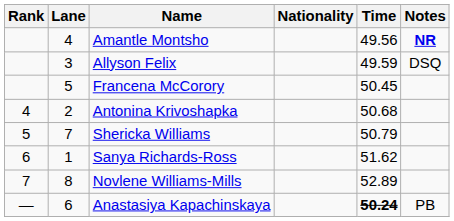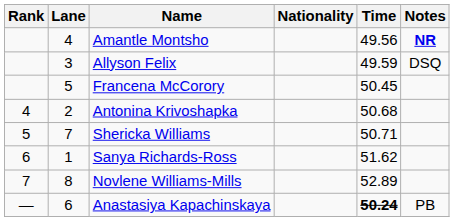 <table class="wikitable sortable" style="text-align:center">
 <tr>
 <th>Rank</th>
 <th>Lane</th>
 <th>Name</th>
 <th>Nationality</th>
 <th>Time</th>
 <th>Notes</th>
 </tr>
 <tr>
 <td></td>
 <td>4</td>
 <td align=left><a href='#'>Amantle Montsho</a></td>
 <td align=left></td>
 <td>49.56</td>
 <td><strong><a href='#'>NR</a></strong></td>
 </tr>
 <tr>
 <td></td>
 <td>3</td>
 <td align=left><a href='#'>Allyson Felix</a></td>
 <td align=left></td>
 <td>49.59</td>
 <td>DSQ</td>
 </tr>
 <tr>
 <td></td>
 <td>5</td>
 <td align=left><a href='#'>Francena McCorory</a></td>
 <td align=left></td>
 <td>50.45</td>
 <td></td>
 </tr>
 <tr>
 <td>4</td>
 <td>2</td>
 <td align=left><a href='#'>Antonina Krivoshapka</a></td>
 <td align=left></td>
 <td>50.68</td>
 <td></td>
 </tr>
 <tr>
 <td>5</td>
 <td>7</td>
 <td align=left><a href='#'>Shericka Williams</a></td>
 <td align=left></td>
-<td>50.79</td>
+<td>50.71</td>
 <td></td>
 </tr>
 <tr>
 <td>6</td>
 <td>1</td>
 <td align=left><a href='#'>Sanya Richards-Ross</a></td>
 <td align=left></td>
 <td>51.62</td>
 <td></td>
 </tr>
 <tr>
 <td>7</td>
 <td>8</td>
 <td align=left><a href='#'>Novlene Williams-Mills</a></td>
 <td align=left></td>
 <td>52.89</td>
 <td></td>
 </tr>
 <tr>
 <td>—</td>
 <td>6</td>
 <td align=left><a href='#'>Anastasiya Kapachinskaya</a></td>
 <td align=left></td>
 <td><strong><s>50.24</s></strong></td>
 <td>PB</td>
 </tr>
 </table>
